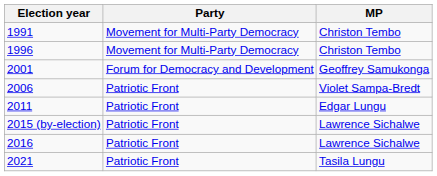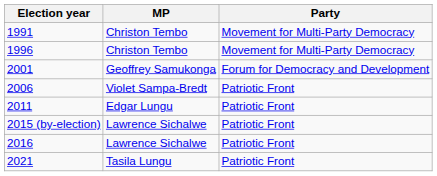 <table class=wikitable>
 <tr>
 <th>Election year</th>
+<th>MP</th>
 <th>Party</th>
-<th>MP</th>
 </tr>
 <tr>
 <td><a href='#'>1991</a></td>
+<td><a href='#'>Christon Tembo</a></td>
 <td><a href='#'>Movement for Multi-Party Democracy</a></td>
-<td><a href='#'>Christon Tembo</a></td>
 </tr>
 <tr>
 <td><a href='#'>1996</a></td>
+<td><a href='#'>Christon Tembo</a></td>
 <td><a href='#'>Movement for Multi-Party Democracy</a></td>
-<td><a href='#'>Christon Tembo</a></td>
 </tr>
 <tr>
 <td><a href='#'>2001</a></td>
+<td><a href='#'>Geoffrey Samukonga</a></td>
 <td><a href='#'>Forum for Democracy and Development</a></td>
-<td><a href='#'>Geoffrey Samukonga</a></td>
 </tr>
 <tr>
 <td><a href='#'>2006</a></td>
+<td><a href='#'>Violet Sampa-Bredt</a></td>
 <td><a href='#'>Patriotic Front</a></td>
-<td><a href='#'>Violet Sampa-Bredt</a></td>
 </tr>
 <tr>
 <td><a href='#'>2011</a></td>
+<td><a href='#'>Edgar Lungu</a></td>
 <td><a href='#'>Patriotic Front</a></td>
-<td><a href='#'>Edgar Lungu</a></td>
 </tr>
 <tr>
 <td><a href='#'>2015 (by-election)</a></td>
+<td><a href='#'>Lawrence Sichalwe</a></td>
 <td><a href='#'>Patriotic Front</a></td>
-<td><a href='#'>Lawrence Sichalwe</a></td>
 </tr>
 <tr>
 <td><a href='#'>2016</a></td>
+<td><a href='#'>Lawrence Sichalwe</a></td>
 <td><a href='#'>Patriotic Front</a></td>
-<td><a href='#'>Lawrence Sichalwe</a></td>
 </tr>
 <tr>
 <td><a href='#'>2021</a></td>
+<td><a href='#'>Tasila Lungu</a></td>
 <td><a href='#'>Patriotic Front</a></td>
-<td><a href='#'>Tasila Lungu</a></td>
 </tr>
 </table>
